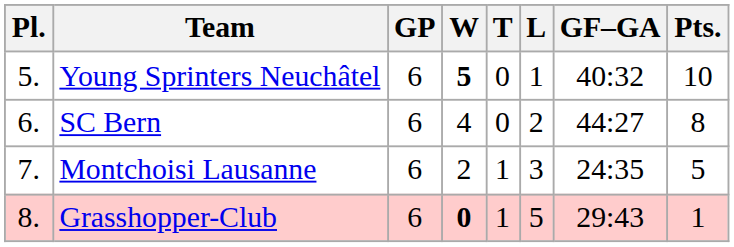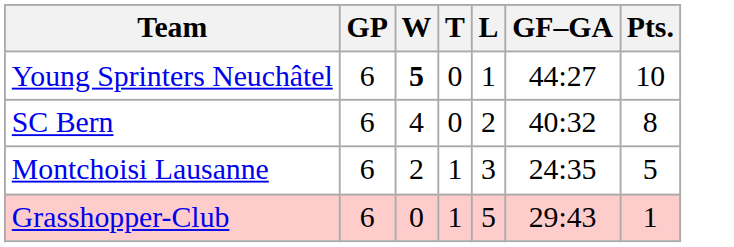 <table class="wikitable">
 <tr>
-<th>Pl.</th>
 <th>Team</th>
 <th>GP</th>
 <th>W</th>
 <th>T</th>
 <th>L</th>
 <th>GF–GA</th>
 <th>Pts.</th>
 </tr>
 <tr align="center " bgcolor="#FFFFFF">
-<td>5.</td>
 <td align="left"><a href='#'>Young Sprinters Neuchâtel</a></td>
 <td>6</td>
 <td><strong>5</strong></td>
 <td>0</td>
 <td>1</td>
-<td>40:32</td>
+<td>44:27</td>
 <td>10</td>
 </tr>
 <tr align="center "  bgcolor="#FFFFFF">
-<td>6.</td>
 <td align="left"><a href='#'>SC Bern</a></td>
 <td>6</td>
 <td>4</td>
 <td>0</td>
 <td>2</td>
-<td>44:27</td>
+<td>40:32</td>
 <td>8</td>
 </tr>
 <tr align="center "  bgcolor="#FFFFFF">
-<td>7.</td>
 <td align="left"><a href='#'>Montchoisi Lausanne</a></td>
 <td>6</td>
 <td>2</td>
 <td>1</td>
 <td>3</td>
 <td>24:35</td>
 <td>5</td>
 </tr>
 <tr align="center "  bgcolor="#ffcccc">
-<td>8.</td>
 <td align="left"><a href='#'>Grasshopper-Club</a></td>
 <td>6</td>
-<td><strong>0</strong></td>
+<td>0</td>
 <td>1</td>
 <td>5</td>
 <td>29:43</td>
 <td>1</td>
 </tr>
 </table>
